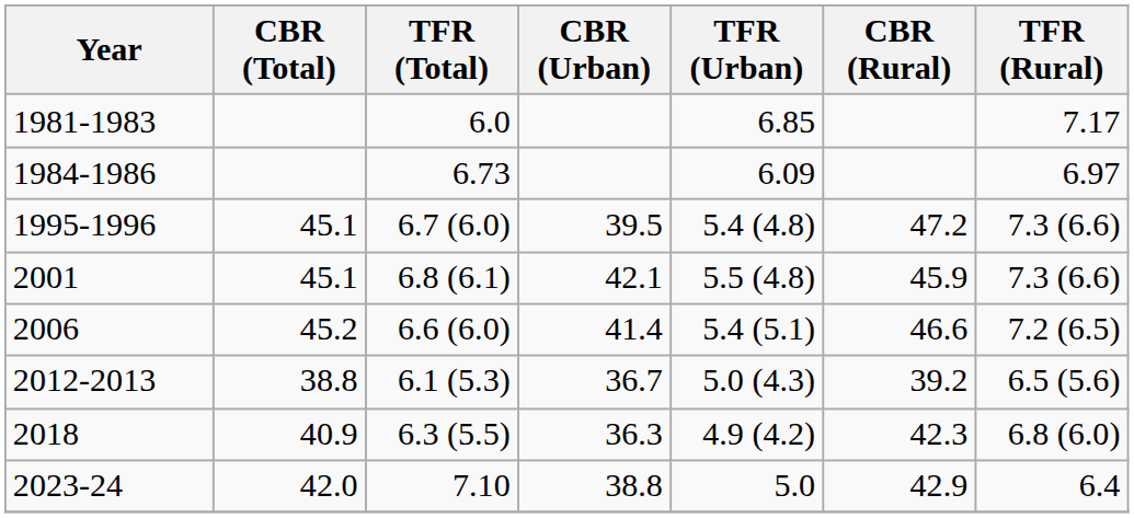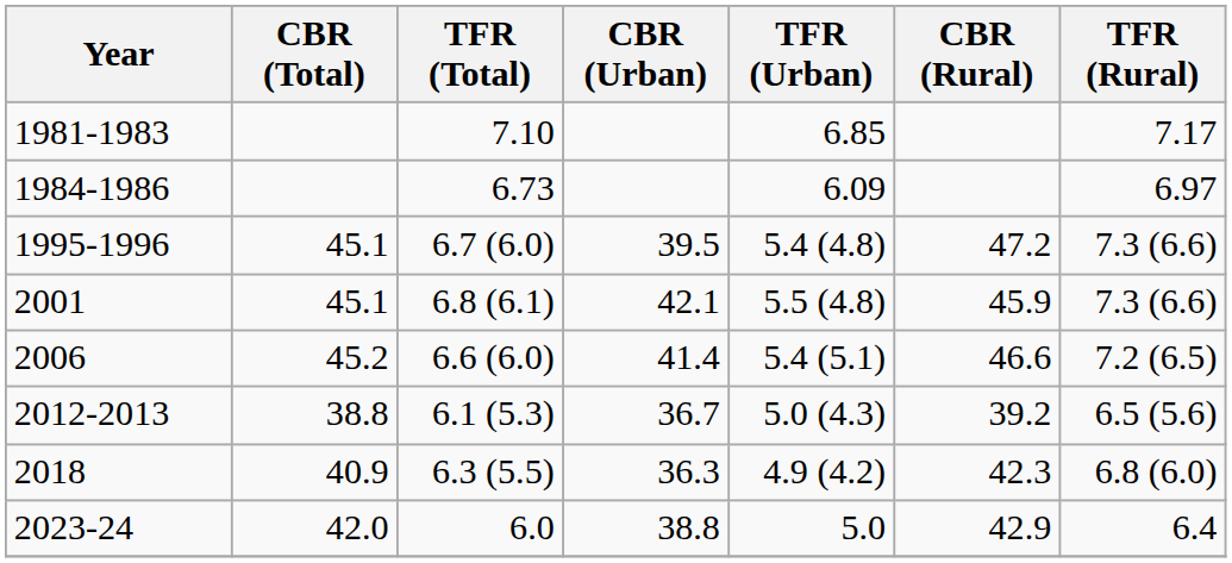 <table class="wikitable">
 <tr>
 <th style="width:70pt;">Year</th>
 <th style="width:50pt;">CBR (Total)</th>
 <th style="width:50pt;">TFR (Total)</th>
 <th style="width:50pt;">CBR (Urban)</th>
 <th style="width:50pt;">TFR (Urban)</th>
 <th style="width:50pt;">CBR (Rural)</th>
 <th style="width:50pt;">TFR (Rural)</th>
 </tr>
 <tr>
 <td>1981-1983</td>
 <td style="text-align:right;"></td>
-<td style="text-align:right;">6.0</td>
+<td style="text-align:right;">7.10</td>
 <td style="text-align:right;"></td>
 <td style="text-align:right;">6.85</td>
 <td style="text-align:right;"></td>
 <td style="text-align:right;">7.17</td>
 </tr>
 <tr>
 <td>1984-1986</td>
 <td style="text-align:right;"></td>
 <td style="text-align:right;">6.73</td>
 <td style="text-align:right;"></td>
 <td style="text-align:right;">6.09</td>
 <td style="text-align:right;"></td>
 <td style="text-align:right;">6.97</td>
 </tr>
 <tr>
 <td>1995-1996</td>
 <td style="text-align:right;">45.1</td>
 <td style="text-align:right;">6.7 (6.0)</td>
 <td style="text-align:right;">39.5</td>
 <td style="text-align:right;">5.4 (4.8)</td>
 <td style="text-align:right;">47.2</td>
 <td style="text-align:right;">7.3 (6.6)</td>
 </tr>
 <tr>
 <td>2001</td>
 <td style="text-align:right;">45.1</td>
 <td style="text-align:right;">6.8 (6.1)</td>
 <td style="text-align:right;">42.1</td>
 <td style="text-align:right;">5.5 (4.8)</td>
 <td style="text-align:right;">45.9</td>
 <td style="text-align:right;">7.3 (6.6)</td>
 </tr>
 <tr>
 <td>2006</td>
 <td style="text-align:right;">45.2</td>
 <td style="text-align:right;">6.6 (6.0)</td>
 <td style="text-align:right;">41.4</td>
 <td style="text-align:right;">5.4 (5.1)</td>
 <td style="text-align:right;">46.6</td>
 <td style="text-align:right;">7.2 (6.5)</td>
 </tr>
 <tr>
 <td>2012-2013</td>
 <td style="text-align:right;">38.8</td>
 <td style="text-align:right;">6.1 (5.3)</td>
 <td style="text-align:right;">36.7</td>
 <td style="text-align:right;">5.0 (4.3)</td>
 <td style="text-align:right;">39.2</td>
 <td style="text-align:right;">6.5 (5.6)</td>
 </tr>
 <tr>
 <td>2018</td>
 <td style="text-align:right;">40.9</td>
 <td style="text-align:right;">6.3 (5.5)</td>
 <td style="text-align:right;">36.3</td>
 <td style="text-align:right;">4.9 (4.2)</td>
 <td style="text-align:right;">42.3</td>
 <td style="text-align:right;">6.8 (6.0)</td>
 </tr>
 <tr>
 <td>2023-24</td>
 <td style="text-align:right;">42.0</td>
-<td style="text-align:right;">7.10</td>
+<td style="text-align:right;">6.0</td>
 <td style="text-align:right;">38.8</td>
 <td style="text-align:right;">5.0</td>
 <td style="text-align:right;">42.9</td>
 <td style="text-align:right;">6.4</td>
 </tr>
 <tr>
 </tr>
 </table>
